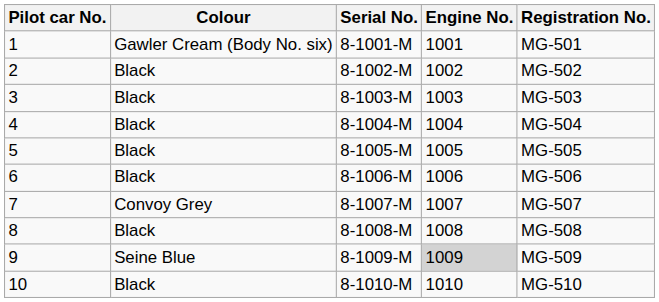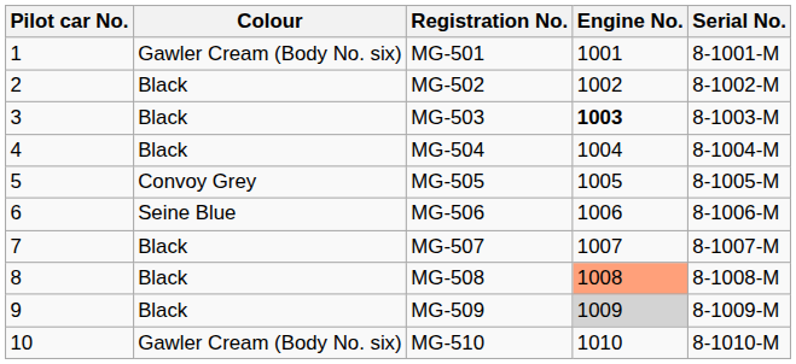 <table class="wikitable">
 <tr>
 <th>Pilot car No.</th>
 <th>Colour</th>
+<th>Registration No.</th>
+<th>Engine No.</th>
 <th>Serial No.</th>
-<th>Engine No.</th>
-<th>Registration No.</th>
 </tr>
 <tr>
 <td>1</td>
 <td>Gawler Cream (Body No. six)</td>
+<td>MG-501</td>
+<td>1001</td>
 <td>8-1001-M</td>
-<td>1001</td>
-<td>MG-501</td>
 </tr>
 <tr>
 <td>2</td>
 <td>Black</td>
+<td>MG-502</td>
+<td>1002</td>
 <td>8-1002-M</td>
-<td>1002</td>
-<td>MG-502</td>
 </tr>
 <tr>
 <td>3</td>
 <td>Black</td>
+<td>MG-503</td>
+<td><strong>1003</strong></td>
 <td>8-1003-M</td>
-<td>1003</td>
-<td>MG-503</td>
 </tr>
 <tr>
 <td>4</td>
 <td>Black</td>
+<td>MG-504</td>
+<td>1004</td>
 <td>8-1004-M</td>
-<td>1004</td>
-<td>MG-504</td>
 </tr>
 <tr>
 <td>5</td>
-<td>Black</td>
+<td>Convoy Grey</td>
+<td>MG-505</td>
+<td>1005</td>
 <td>8-1005-M</td>
-<td>1005</td>
-<td>MG-505</td>
 </tr>
 <tr>
 <td>6</td>
-<td>Black</td>
+<td>Seine Blue</td>
+<td>MG-506</td>
+<td>1006</td>
 <td>8-1006-M</td>
-<td>1006</td>
-<td>MG-506</td>
 </tr>
 <tr>
 <td>7</td>
-<td>Convoy Grey</td>
+<td>Black</td>
+<td>MG-507</td>
+<td>1007</td>
 <td>8-1007-M</td>
-<td>1007</td>
-<td>MG-507</td>
 </tr>
 <tr>
 <td>8</td>
 <td>Black</td>
+<td>MG-508</td>
+<td style="background: lightsalmon;">1008</td>
 <td>8-1008-M</td>
-<td>1008</td>
-<td>MG-508</td>
 </tr>
 <tr>
 <td>9</td>
-<td>Seine Blue</td>
+<td>Black</td>
+<td>MG-509</td>
+<td style="background: lightgrey;">1009</td>
 <td>8-1009-M</td>
-<td style="background: lightgrey;">1009</td>
-<td>MG-509</td>
 </tr>
 <tr>
 <td>10</td>
-<td>Black</td>
+<td>Gawler Cream (Body No. six)</td>
+<td>MG-510</td>
+<td>1010</td>
 <td>8-1010-M</td>
-<td>1010</td>
-<td>MG-510</td>
 </tr>
 </table>
